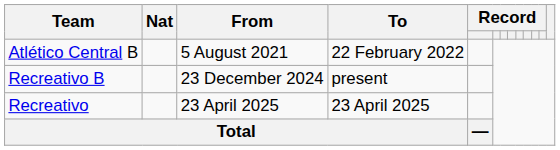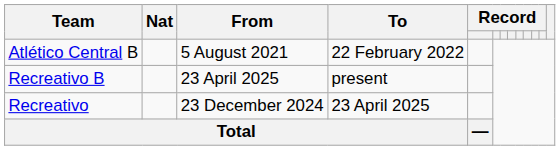 <table class="wikitable" style="text-align: center">
 <tr>
 <th rowspan="2">Team</th>
 <th rowspan="2">Nat</th>
 <th rowspan="2">From</th>
 <th rowspan="2">To</th>
 <th colspan="8">Record</th>
 <th rowspan=2></th>
 </tr>
 <tr>
 <th></th>
 <th></th>
 <th></th>
 <th></th>
 <th></th>
 <th></th>
 <th></th>
 <th></th>
 </tr>
 <tr>
 <td align=left><a href='#'>Atlético Central</a> B</td>
 <td></td>
 <td align=left>5 August 2021</td>
 <td align=left>22 February 2022<br></td>
 <td></td>
 </tr>
 <tr>
 <td align=left><a href='#'>Recreativo B</a></td>
 <td></td>
-<td align=left>23 December 2024</td>
+<td align=left>23 April 2025</td>
 <td align=left>present<br></td>
 <td></td>
 </tr>
 <tr>
 <td align=left><a href='#'>Recreativo</a></td>
 <td></td>
-<td align=left>23 April 2025</td>
+<td align=left>23 December 2024</td>
 <td align=left>23 April 2025<br></td>
 <td></td>
 </tr>
 <tr>
 <th colspan="4">Total<br></th>
 <th>—</th>
 </tr>
 </table>
